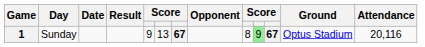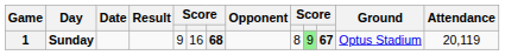 <table class="wikitable plainrowheaders" style="font-size:90%; text-align:center;">
 <tr>
 <th scope="col" rowspan="2">Game</th>
 <th scope="col" rowspan="2">Day</th>
 <th scope="col" rowspan="2">Date</th>
 <th scope="col" rowspan="2">Result</th>
 <th scope="col" colspan="3">Score</th>
 <th scope="col" rowspan="2">Opponent</th>
 <th scope="col" colspan="3">Score</th>
 <th scope="col" rowspan="2">Ground</th>
 <th scope="col" rowspan="2">Attendance</th>
 </tr>
 <tr>
 <th scope="col"></th>
 <th scope="col"></th>
 <th scope="col"></th>
 <th scope="col"></th>
 <th scope="col"></th>
 <th scope="col"></th>
 </tr>
 <tr>
 <th scope="row" style="text-align:center;">1</th>
-<td>Sunday</td>
+<td><strong>Sunday</strong></td>
 <td></td>
 <td></td>
 <td>9</td>
-<td>13</td>
-<th>67</th>
+<td>16</td>
+<th>68</th>
 <td></td>
 <td>8</td>
 <td style="background: lightgreen;">9</td>
 <th>67</th>
 <td><a href='#'>Optus Stadium</a></td>
-<td>20,116</td>
+<td>20,119</td>
 </tr>
 </table>
